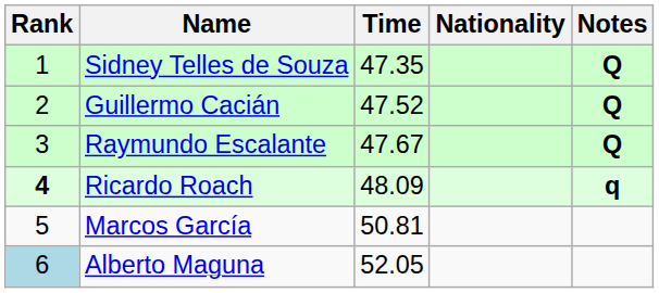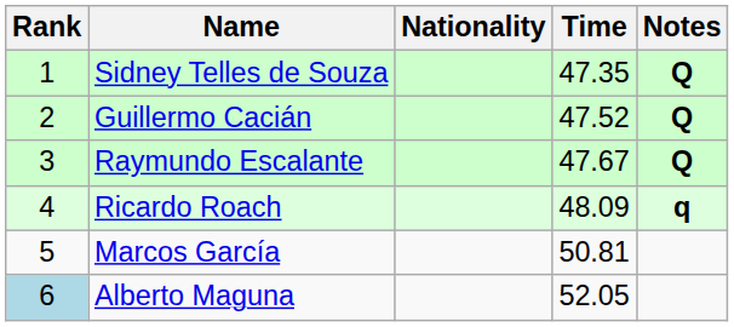 <table class="wikitable sortable" style="text-align:center">
 <tr>
 <th>Rank</th>
 <th>Name</th>
+<th>Nationality</th>
 <th>Time</th>
-<th>Nationality</th>
 <th>Notes</th>
 </tr>
 <tr bgcolor=ccffcc>
 <td align=center>1</td>
 <td align=left><a href='#'>Sidney Telles de Souza</a></td>
+<td align=left></td>
 <td>47.35</td>
-<td align=left></td>
 <td><strong>Q</strong></td>
 </tr>
 <tr bgcolor=ccffcc>
 <td align=center>2</td>
 <td align=left><a href='#'>Guillermo Cacián</a></td>
+<td align=left></td>
 <td>47.52</td>
-<td align=left></td>
 <td><strong>Q</strong></td>
 </tr>
 <tr bgcolor=ccffcc>
 <td align=center>3</td>
 <td align=left><a href='#'>Raymundo Escalante</a></td>
+<td align=left></td>
 <td>47.67</td>
-<td align=left></td>
 <td><strong>Q</strong></td>
 </tr>
 <tr bgcolor=ddffdd>
-<td align=center><strong>4</strong></td>
+<td align=center>4</td>
 <td align=left><a href='#'>Ricardo Roach</a></td>
+<td align=left></td>
 <td>48.09</td>
-<td align=left></td>
 <td><strong>q</strong></td>
 </tr>
 <tr>
 <td align=center>5</td>
 <td align=left><a href='#'>Marcos García</a></td>
+<td align=left></td>
 <td>50.81</td>
-<td align=left></td>
 <td></td>
 </tr>
 <tr>
 <td align=center style="background: lightblue;">6</td>
 <td align=left><a href='#'>Alberto Maguna</a></td>
+<td align=left></td>
 <td>52.05</td>
-<td align=left></td>
 <td></td>
 </tr>
 </table>
